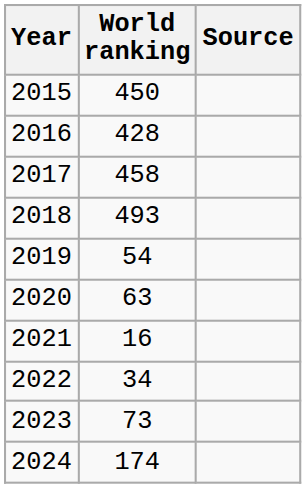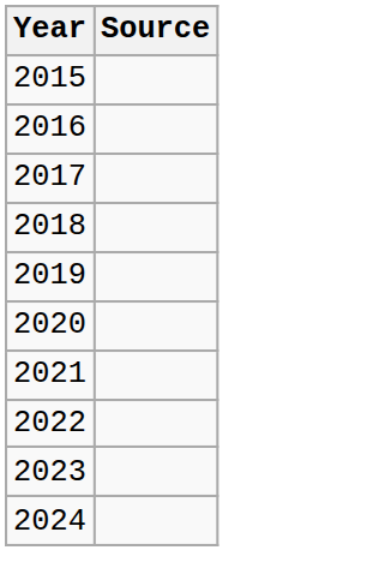 <table class="wikitable" style="text-align:center; font-size: 95%;">
 <tr>
 <th>Year</th>
-<th>World<br>ranking</th>
 <th>Source</th>
 </tr>
 <tr>
 <td>2015</td>
-<td>450</td>
 <td></td>
 </tr>
 <tr>
 <td>2016</td>
-<td>428</td>
 <td></td>
 </tr>
 <tr>
 <td>2017</td>
-<td>458</td>
 <td></td>
 </tr>
 <tr>
 <td>2018</td>
-<td>493</td>
 <td></td>
 </tr>
 <tr>
 <td>2019</td>
-<td>54</td>
 <td></td>
 </tr>
 <tr>
 <td>2020</td>
-<td>63</td>
 <td></td>
 </tr>
 <tr>
 <td>2021</td>
-<td>16</td>
 <td></td>
 </tr>
 <tr>
 <td>2022</td>
-<td>34</td>
 <td></td>
 </tr>
 <tr>
 <td>2023</td>
-<td>73</td>
 <td></td>
 </tr>
 <tr>
 <td>2024</td>
-<td>174</td>
 <td></td>
 </tr>
 </table>
